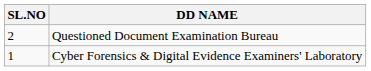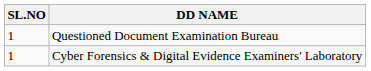 <table class="wikitable">
 <tr>
 <th colspan="1" rowspan="1">SL.NO</th>
 <th colspan="1" rowspan="1">DD NAME</th>
 </tr>
 <tr>
-<td>2</td>
+<td>1</td>
 <td>Questioned Document Examination Bureau</td>
 </tr>
 <tr>
 <td>1</td>
 <td>Cyber Forensics & Digital Evidence Examiners' Laboratory</td>
 </tr>
 </table>
